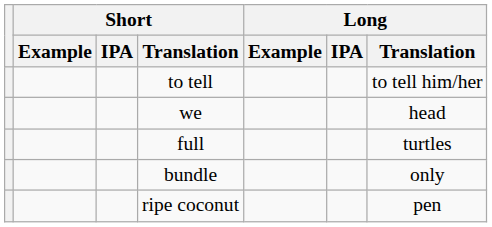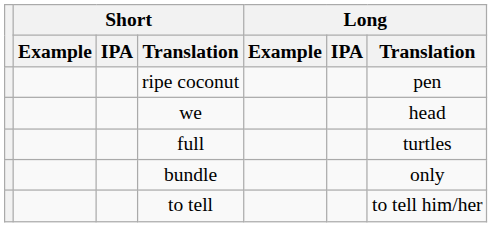 <table class="wikitable">
 <tr>
 <th scope="col" rowspan=2></th>
 <th scope="col" colspan=3>Short</th>
 <th scope="col" colspan=3>Long</th>
 </tr>
 <tr>
 <th>Example</th>
 <th>IPA</th>
 <th>Translation</th>
 <th>Example</th>
 <th>IPA</th>
 <th>Translation</th>
 </tr>
 <tr align=center>
 <th scope="row"></th>
 <td></td>
 <td></td>
-<td>to tell</td>
+<td>ripe coconut</td>
 <td></td>
 <td></td>
-<td>to tell him/her</td>
+<td>pen</td>
 </tr>
 <tr align=center>
 <th scope="row"></th>
 <td></td>
 <td></td>
 <td>we</td>
 <td></td>
 <td></td>
 <td>head</td>
 </tr>
 <tr align=center>
 <th scope="row"></th>
 <td></td>
 <td></td>
 <td>full</td>
 <td></td>
 <td></td>
 <td>turtles</td>
 </tr>
 <tr align=center>
 <th scope="row"></th>
 <td></td>
 <td></td>
 <td>bundle</td>
 <td></td>
 <td></td>
 <td>only</td>
 </tr>
 <tr align=center>
 <th scope="row"></th>
 <td></td>
 <td></td>
-<td>ripe coconut</td>
+<td>to tell</td>
 <td></td>
 <td></td>
-<td>pen</td>
+<td>to tell him/her</td>
 </tr>
 </table>
